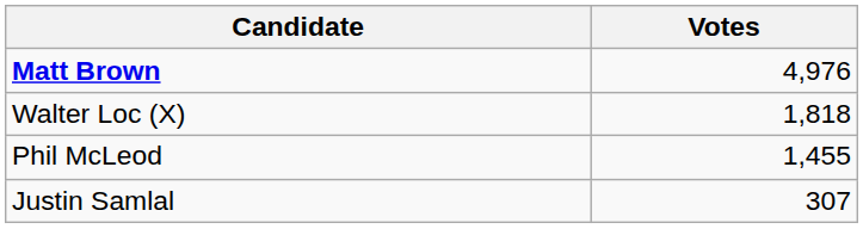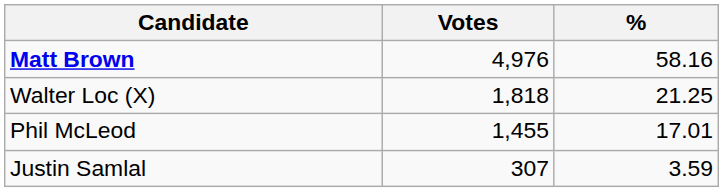 <table style="width:500px;" class="wikitable">
 <tr>
 <th align="center">Candidate</th>
 <th align="center">Votes</th>
+<th align="center">%</th>
 </tr>
 <tr>
 <td align="left"><strong><a href='#'>Matt Brown</a></strong></td>
 <td align="right">4,976</td>
+<td align="right">58.16</td>
 </tr>
 <tr>
 <td align="left">Walter Loc (X)</td>
 <td align="right">1,818</td>
+<td align="right">21.25</td>
 </tr>
 <tr>
 <td align="left">Phil McLeod</td>
 <td align="right">1,455</td>
+<td align="right">17.01</td>
 </tr>
 <tr>
 <td align="left">Justin Samlal</td>
 <td align="right">307</td>
+<td align="right">3.59</td>
 </tr>
 </table>
